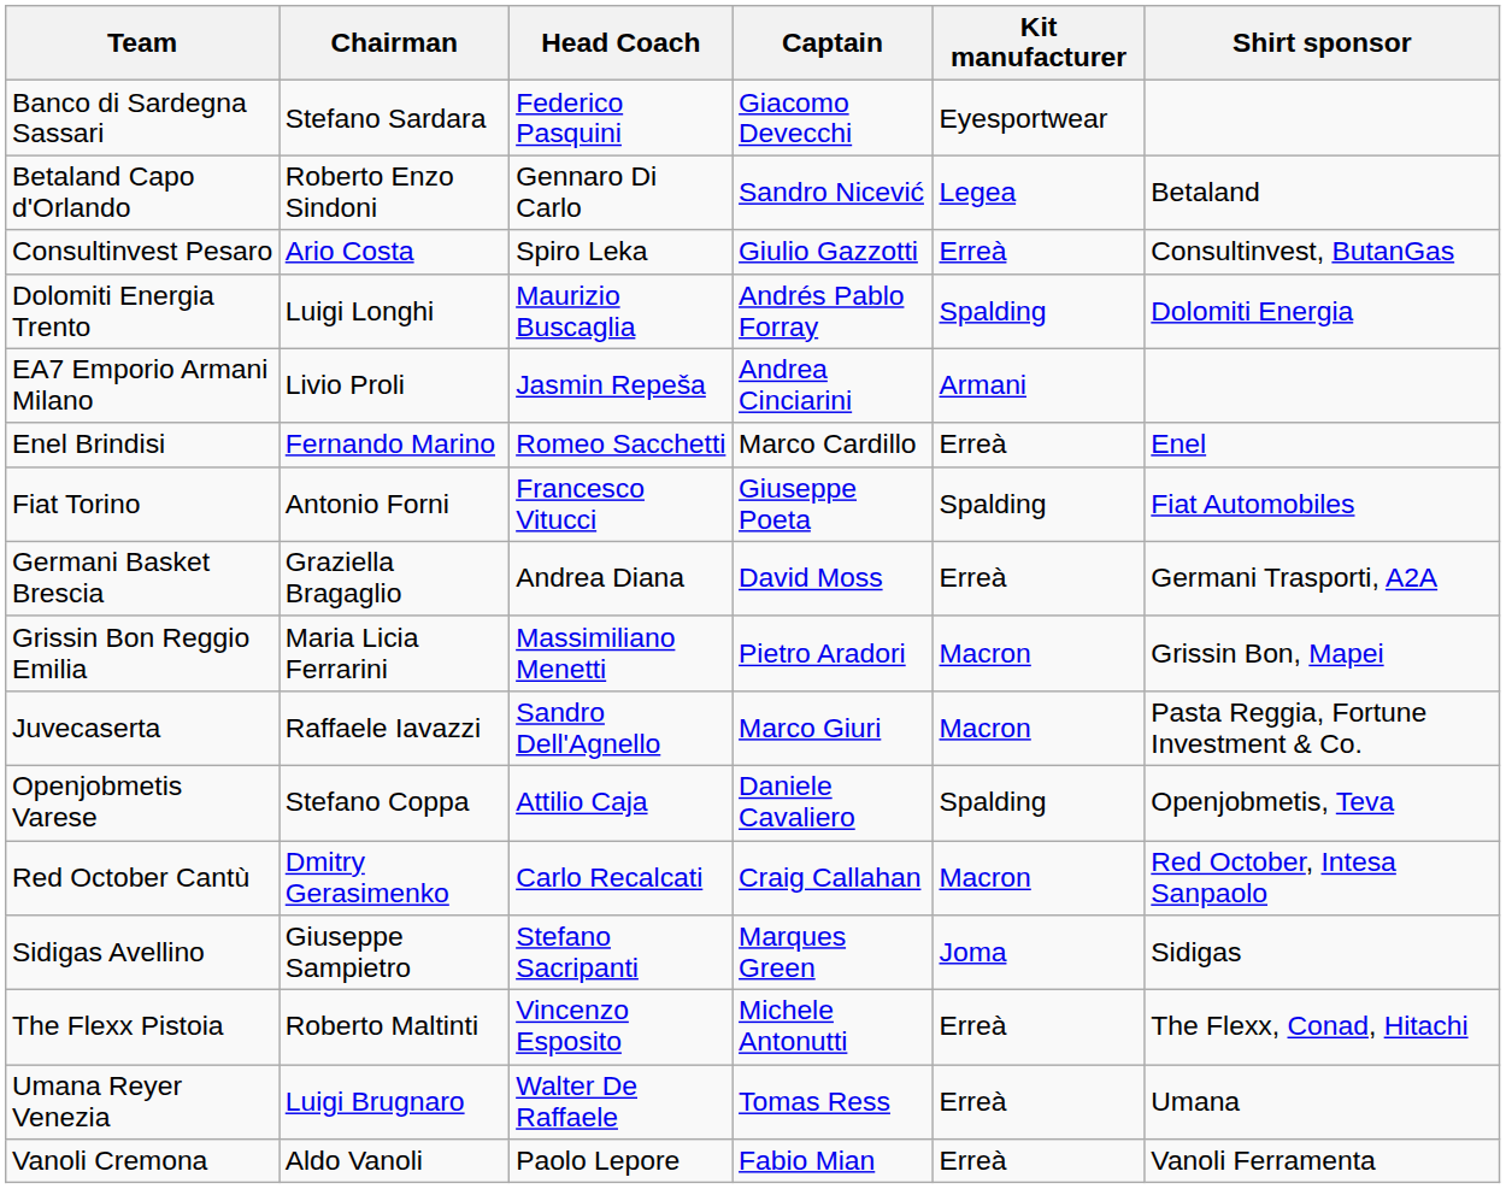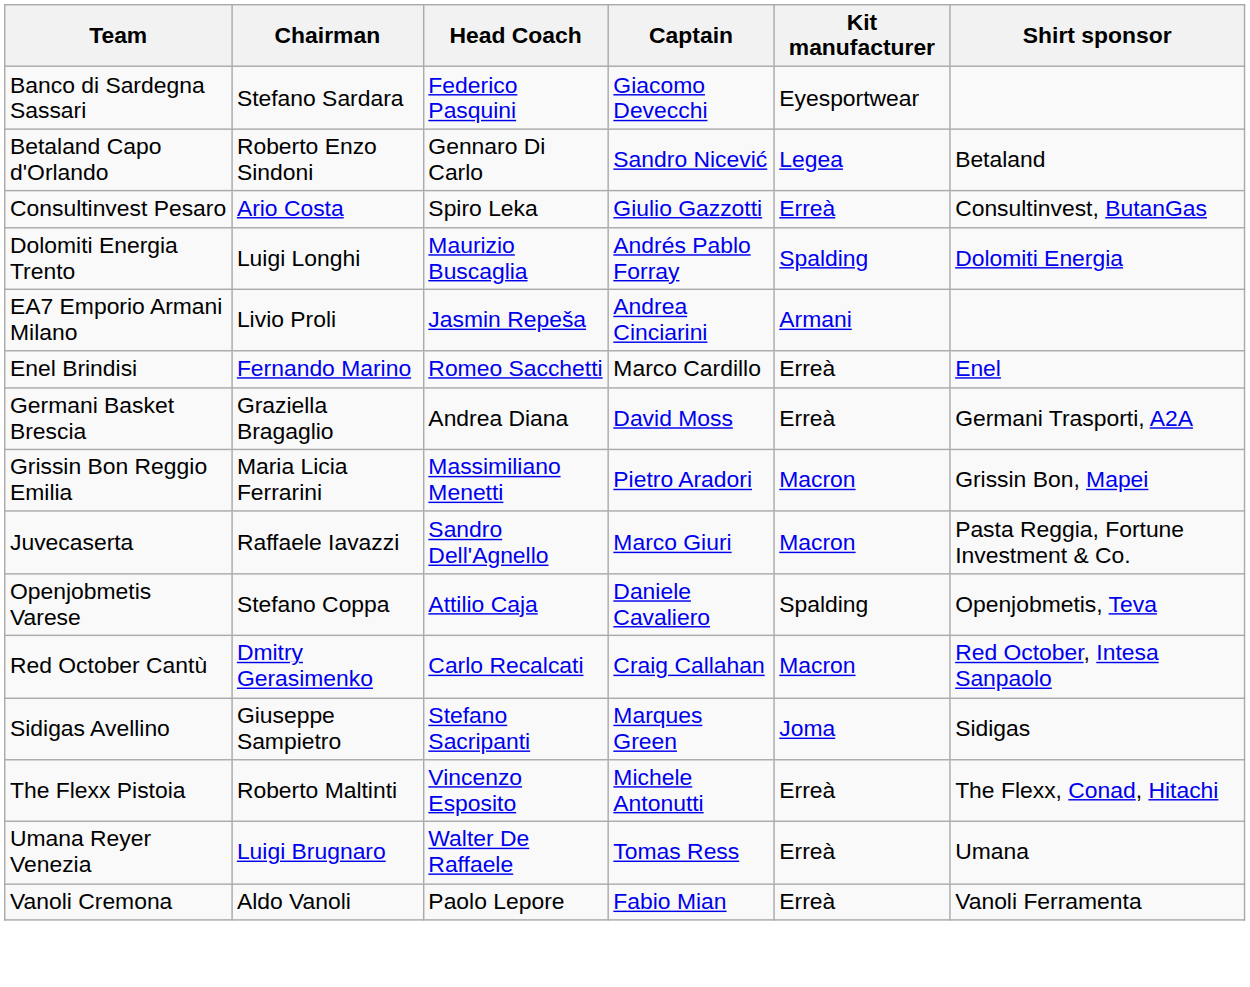 <table class="wikitable sortable" style="text-align: left;font-size:100%;">
 <tr>
 <th>Team</th>
 <th>Chairman</th>
 <th>Head Coach</th>
 <th>Captain</th>
 <th>Kit manufacturer</th>
 <th>Shirt sponsor</th>
 </tr>
 <tr>
 <td>Banco di Sardegna Sassari</td>
 <td> Stefano Sardara</td>
 <td> <a href='#'>Federico Pasquini</a></td>
 <td> <a href='#'>Giacomo Devecchi</a></td>
 <td>Eyesportwear</td>
 <td></td>
 </tr>
 <tr>
 <td>Betaland Capo d'Orlando</td>
 <td> Roberto Enzo Sindoni</td>
 <td> Gennaro Di Carlo</td>
 <td> <a href='#'>Sandro Nicević</a></td>
 <td><a href='#'>Legea</a></td>
 <td>Betaland</td>
 </tr>
 <tr>
 <td>Consultinvest Pesaro</td>
 <td> <a href='#'>Ario Costa</a></td>
 <td> Spiro Leka</td>
 <td> <a href='#'>Giulio Gazzotti</a></td>
 <td><a href='#'>Erreà</a></td>
 <td>Consultinvest, <a href='#'>ButanGas</a></td>
 </tr>
 <tr>
 <td>Dolomiti Energia Trento</td>
 <td> Luigi Longhi</td>
 <td> <a href='#'>Maurizio Buscaglia</a></td>
 <td> <a href='#'>Andrés Pablo Forray</a></td>
 <td><a href='#'>Spalding</a></td>
 <td><a href='#'>Dolomiti Energia</a></td>
 </tr>
 <tr>
 <td>EA7 Emporio Armani Milano</td>
 <td> Livio Proli</td>
 <td> <a href='#'>Jasmin Repeša</a></td>
 <td> <a href='#'>Andrea Cinciarini</a></td>
 <td><a href='#'>Armani</a></td>
 <td></td>
 </tr>
 <tr>
 <td>Enel Brindisi</td>
 <td> <a href='#'>Fernando Marino</a></td>
 <td> <a href='#'>Romeo Sacchetti</a></td>
 <td> Marco Cardillo</td>
 <td>Erreà</td>
 <td><a href='#'>Enel</a></td>
-</tr>
-<tr>
-<td>Fiat Torino</td>
-<td> Antonio Forni</td>
-<td> <a href='#'>Francesco Vitucci</a></td>
-<td> <a href='#'>Giuseppe Poeta</a></td>
-<td>Spalding</td>
-<td><a href='#'>Fiat Automobiles</a></td>
 </tr>
 <tr>
 <td>Germani Basket Brescia</td>
 <td> Graziella Bragaglio</td>
 <td> Andrea Diana</td>
 <td> <a href='#'>David Moss</a></td>
 <td>Erreà</td>
 <td>Germani Trasporti, <a href='#'>A2A</a></td>
 </tr>
 <tr>
 <td>Grissin Bon Reggio Emilia</td>
 <td> Maria Licia Ferrarini</td>
 <td> <a href='#'>Massimiliano Menetti</a></td>
 <td>  <a href='#'>Pietro Aradori</a></td>
 <td><a href='#'>Macron</a></td>
 <td>Grissin Bon, <a href='#'>Mapei</a></td>
 </tr>
 <tr>
 <td>Juvecaserta</td>
 <td> Raffaele Iavazzi</td>
 <td> <a href='#'>Sandro Dell'Agnello</a></td>
 <td> <a href='#'>Marco Giuri</a></td>
 <td><a href='#'>Macron</a></td>
 <td>Pasta Reggia, Fortune Investment & Co.</td>
 </tr>
 <tr>
 <td>Openjobmetis Varese</td>
 <td> Stefano Coppa</td>
 <td> <a href='#'>Attilio Caja</a></td>
 <td> <a href='#'>Daniele Cavaliero</a></td>
 <td>Spalding</td>
 <td>Openjobmetis, <a href='#'>Teva</a></td>
 </tr>
 <tr>
 <td>Red October Cantù</td>
 <td> <a href='#'>Dmitry Gerasimenko</a></td>
 <td> <a href='#'>Carlo Recalcati</a></td>
 <td> <a href='#'>Craig Callahan</a></td>
 <td><a href='#'>Macron</a></td>
 <td><a href='#'>Red October</a>, <a href='#'>Intesa Sanpaolo</a></td>
 </tr>
 <tr>
 <td>Sidigas Avellino</td>
 <td> Giuseppe Sampietro</td>
 <td> <a href='#'>Stefano Sacripanti</a></td>
 <td> <a href='#'>Marques Green</a></td>
 <td><a href='#'>Joma</a></td>
 <td>Sidigas</td>
 </tr>
 <tr>
 <td>The Flexx Pistoia</td>
 <td> Roberto Maltinti</td>
 <td> <a href='#'>Vincenzo Esposito</a></td>
 <td> <a href='#'>Michele Antonutti</a></td>
 <td>Erreà</td>
 <td>The Flexx, <a href='#'>Conad</a>, <a href='#'>Hitachi</a></td>
 </tr>
 <tr>
 <td>Umana Reyer Venezia</td>
 <td> <a href='#'>Luigi Brugnaro</a></td>
 <td> <a href='#'>Walter De Raffaele</a></td>
 <td> <a href='#'>Tomas Ress</a></td>
 <td>Erreà</td>
 <td>Umana</td>
 </tr>
 <tr>
 <td>Vanoli Cremona</td>
 <td> Aldo Vanoli</td>
 <td> Paolo Lepore</td>
 <td> <a href='#'>Fabio Mian</a></td>
 <td>Erreà</td>
 <td>Vanoli Ferramenta</td>
 </tr>
 </table>
